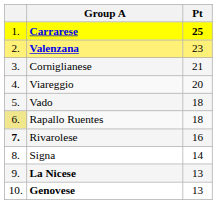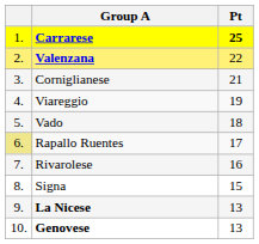 <table class="wikitable" style="text-align:center">
 <tr>
 <th width=25></th>
 <th width=215>Group A</th>
 <th width=35>Pt</th>
 </tr>
 <tr style="background:yellow;">
 <td>1.</td>
 <td align=left><strong><a href='#'>Carrarese</a></strong></td>
 <td><strong>25</strong></td>
 </tr>
 <tr style="background:#fff078;">
 <td>2.</td>
 <td align=left><strong><a href='#'>Valenzana</a></strong></td>
-<td>23</td>
+<td>22</td>
 </tr>
 <tr style="background:#f5f5f5;">
 <td>3.</td>
 <td align=left>Corniglianese</td>
 <td>21</td>
 </tr>
 <tr>
 <td>4.</td>
 <td align=left>Viareggio</td>
-<td>20</td>
+<td>19</td>
 </tr>
 <tr style="background:#f5f5f5;">
 <td>5.</td>
 <td align=left>Vado</td>
 <td>18</td>
 </tr>
 <tr>
 <td style="background: khaki;">6.</td>
 <td align=left>Rapallo Ruentes</td>
-<td>18</td>
+<td>17</td>
 </tr>
 <tr style="background:#f5f5f5;">
-<td><strong>7.</strong></td>
+<td>7.</td>
 <td align=left>Rivarolese</td>
 <td>16</td>
 </tr>
 <tr style="background:#FFFfff;">
 <td>8.</td>
 <td align=left>Signa</td>
-<td>14</td>
+<td>15</td>
 </tr>
 <tr style="background:#F5f5f5;">
 <td>9.</td>
 <td align=left><strong>La Nicese</strong></td>
 <td>13</td>
 </tr>
 <tr style="background:#FFffff;">
 <td>10.</td>
 <td align=left><strong>Genovese</strong></td>
 <td>13</td>
 </tr>
 </table>
